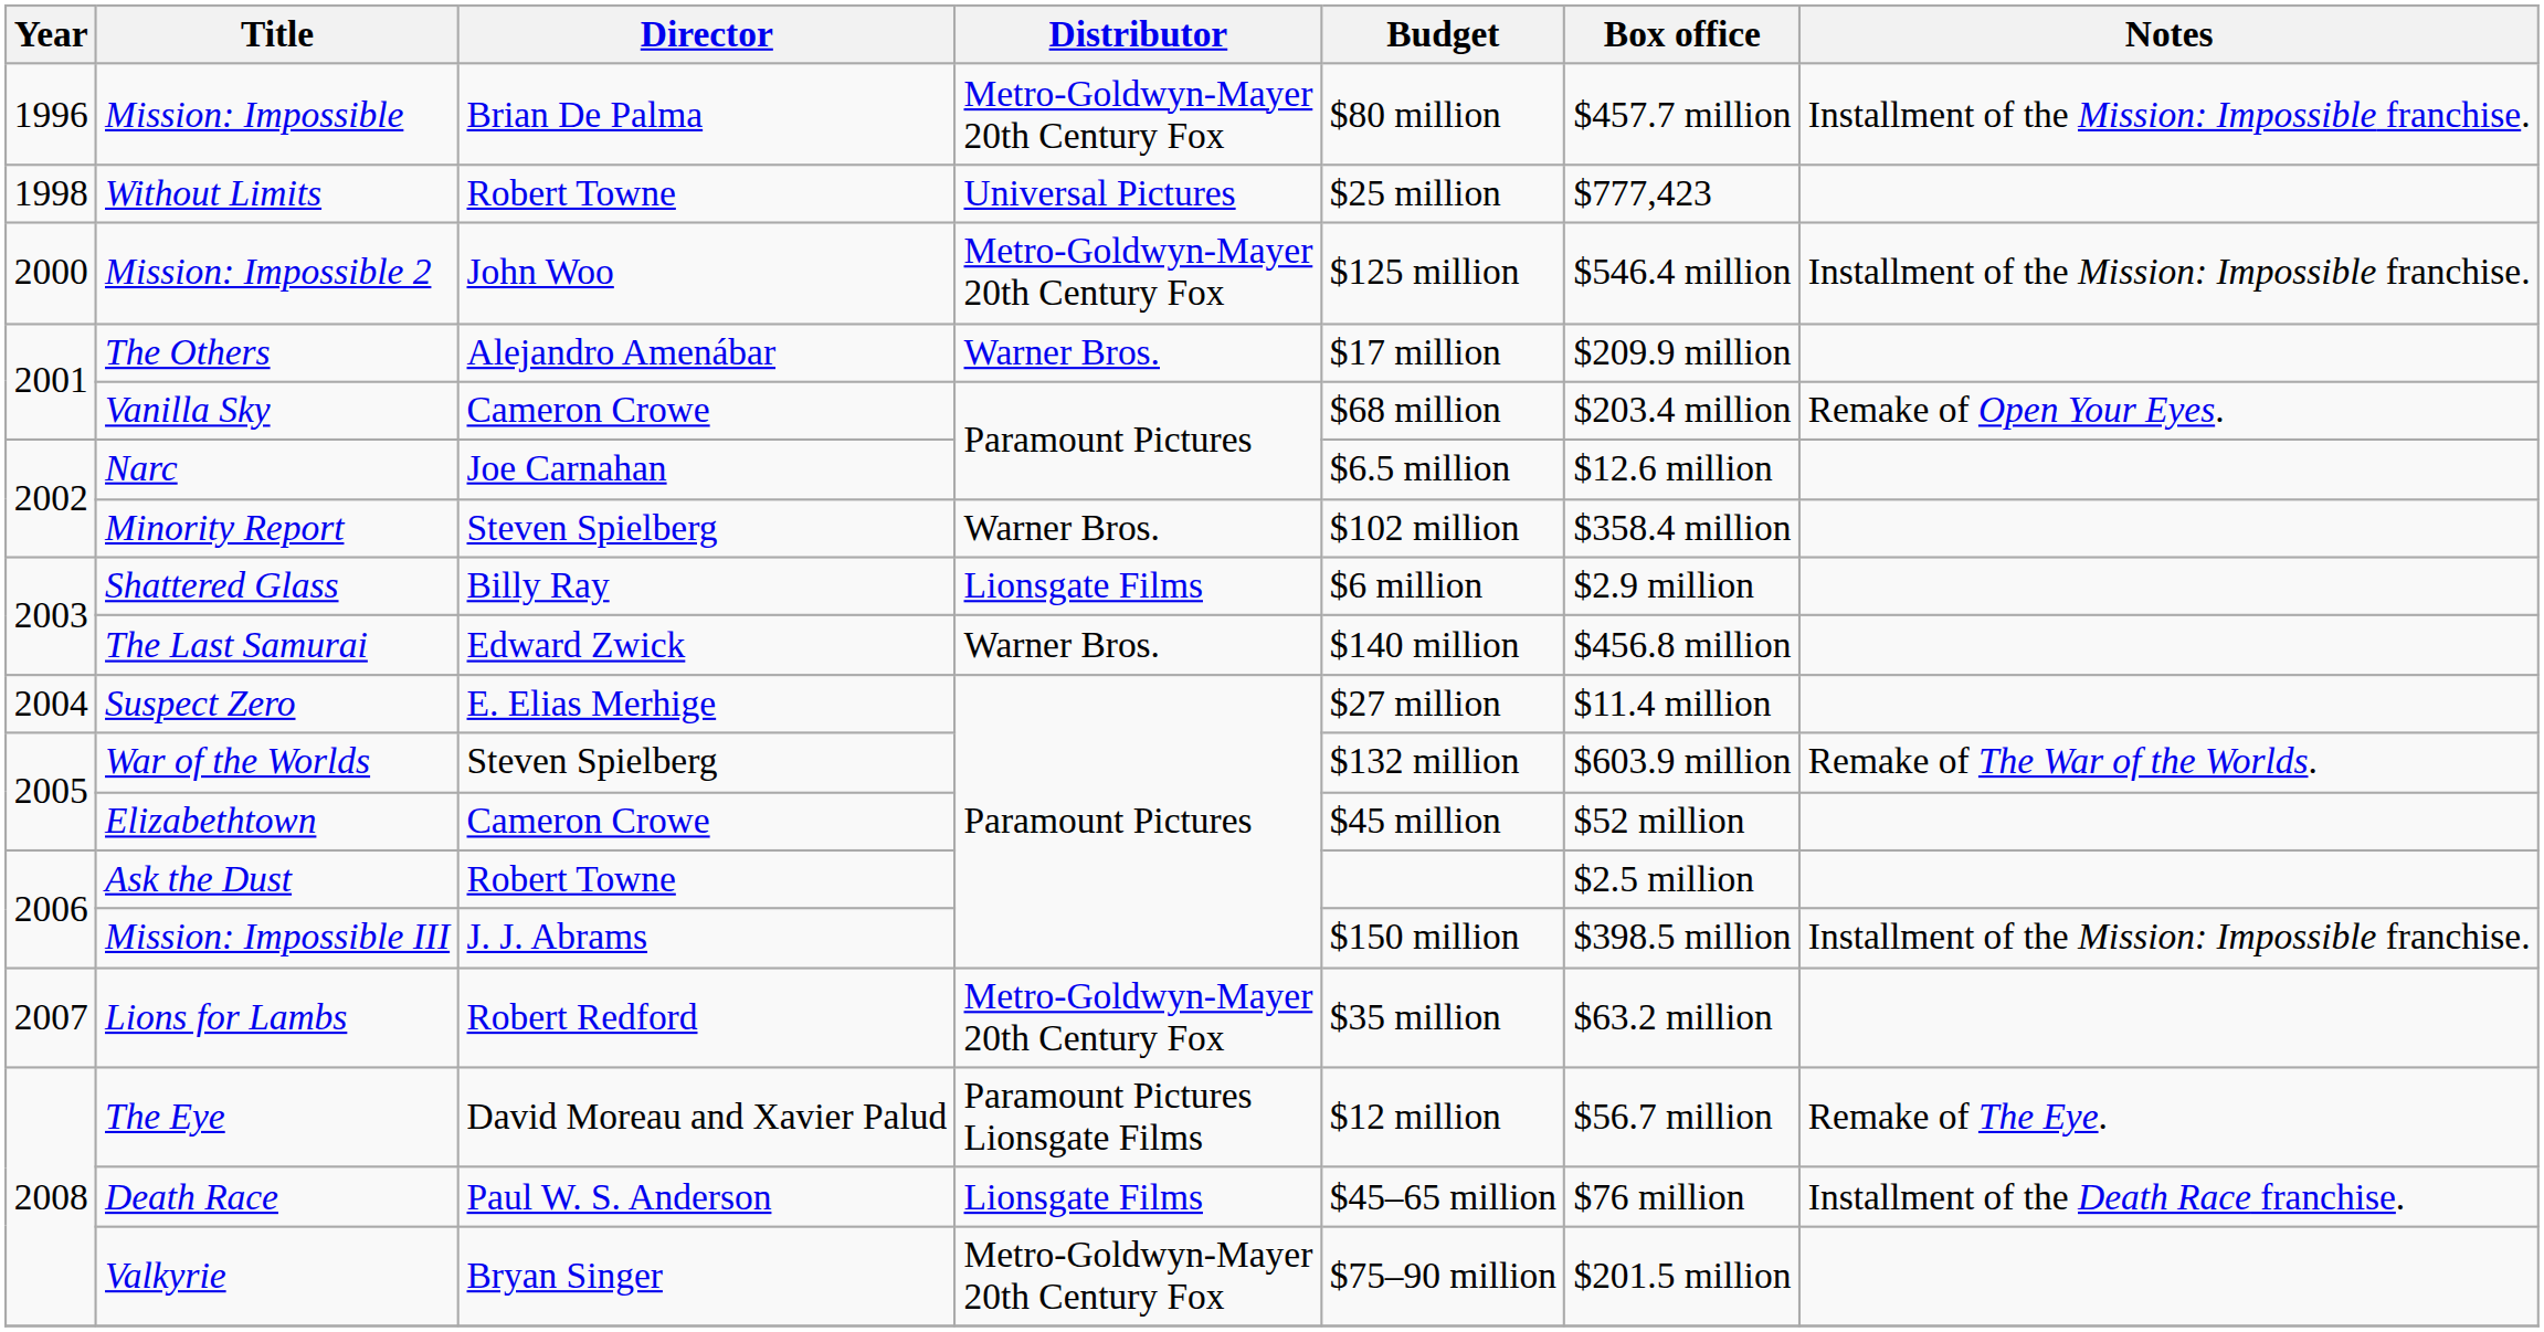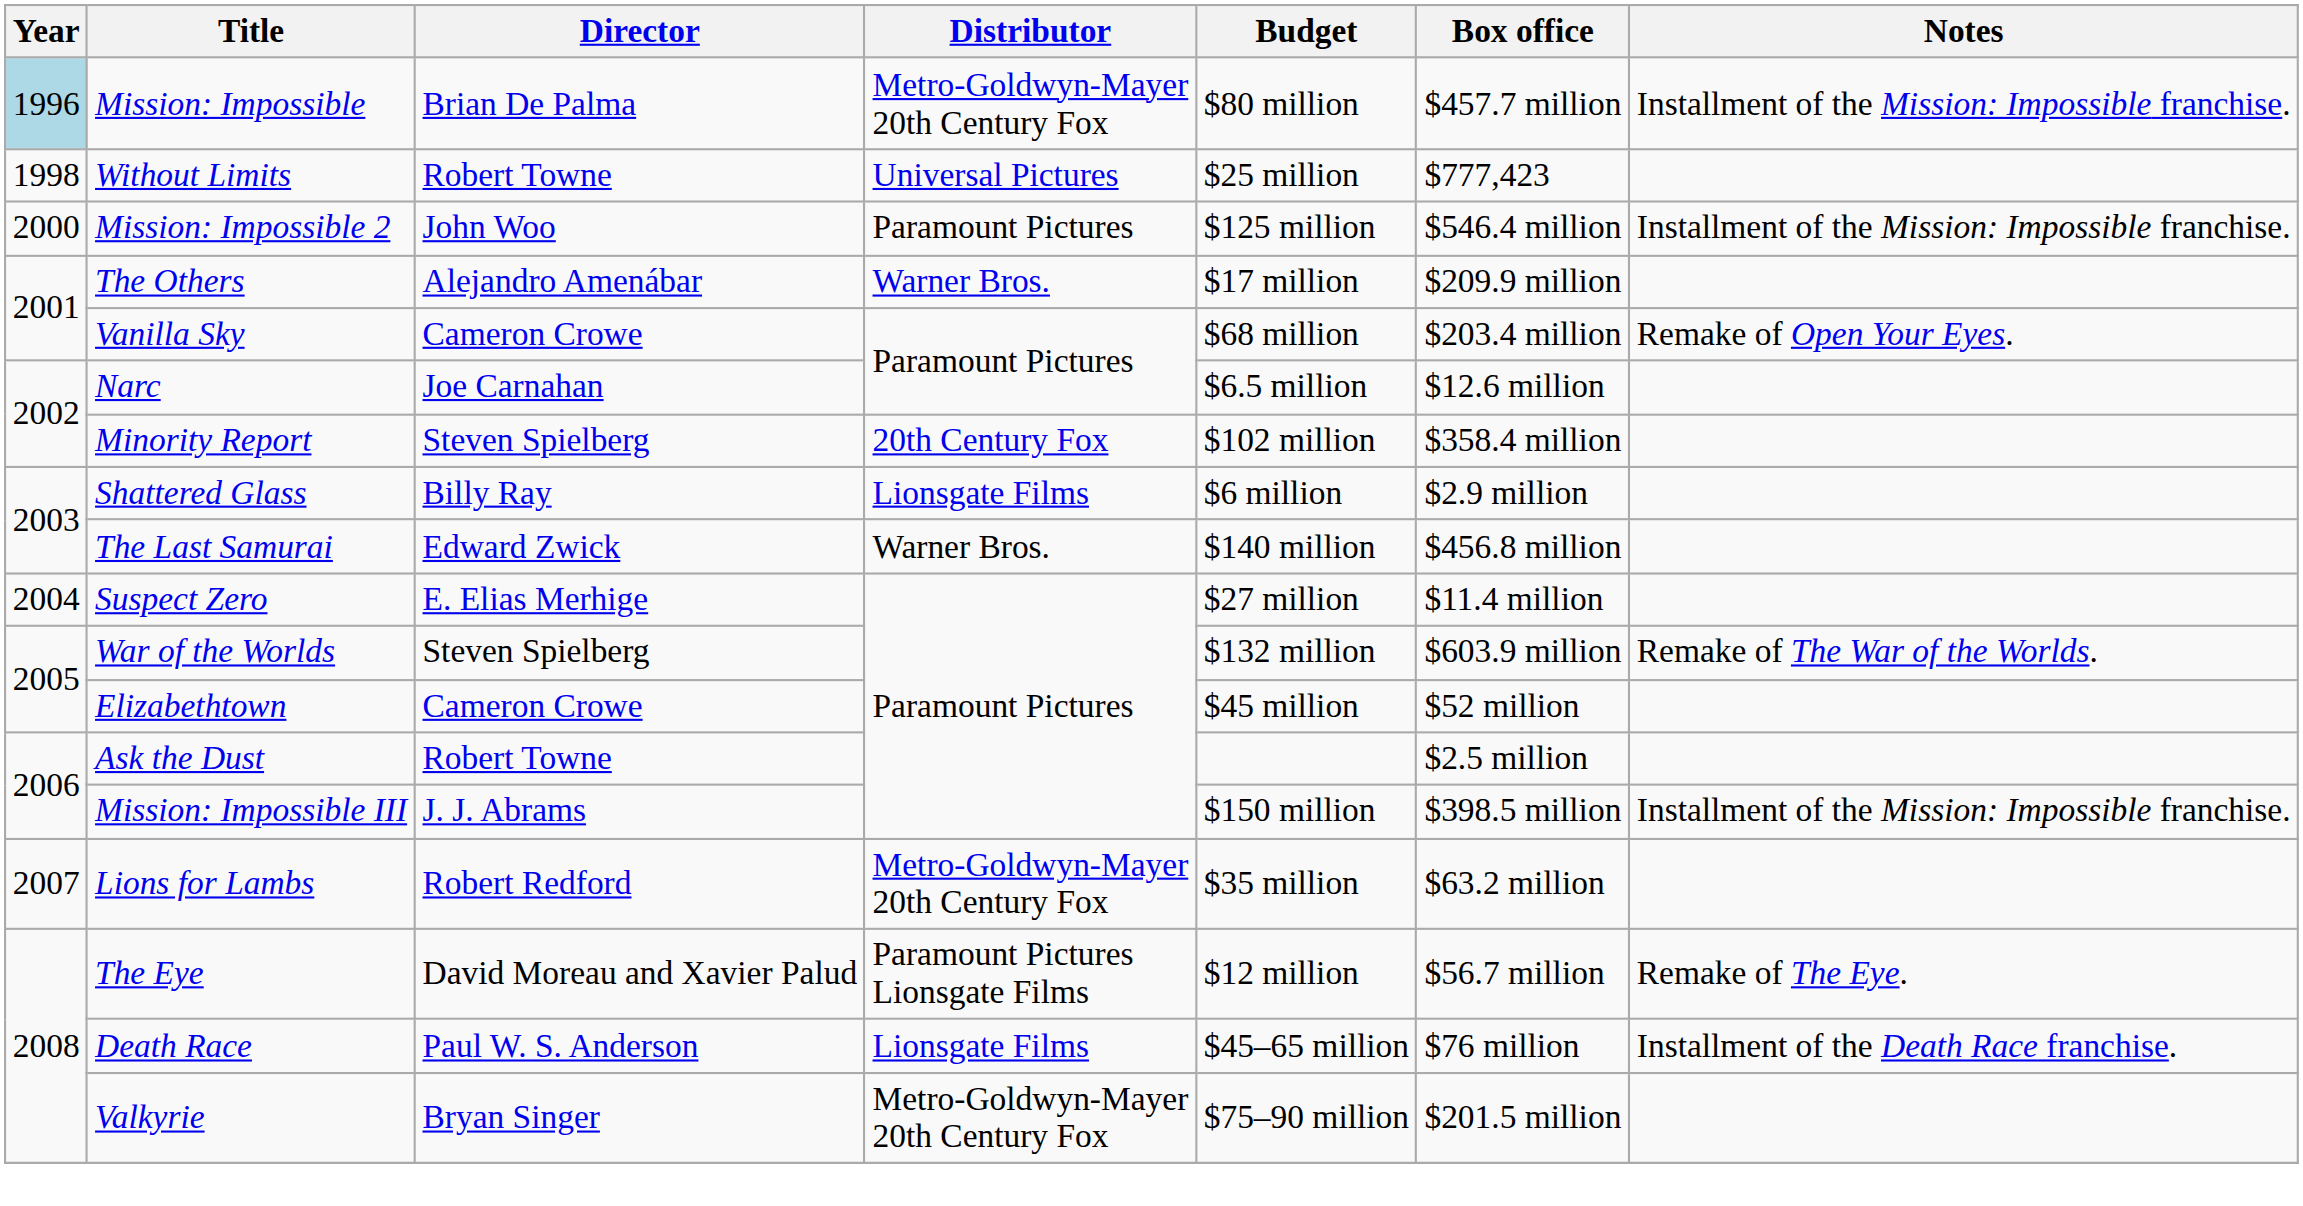 <table class="wikitable">
 <tr>
 <th>Year</th>
 <th>Title</th>
 <th><a href='#'>Director</a></th>
 <th><a href='#'>Distributor</a></th>
 <th>Budget</th>
 <th>Box office</th>
 <th>Notes</th>
 </tr>
 <tr>
-<td>1996</td>
+<td style="background: lightblue;">1996</td>
 <td><a href='#'><em>Mission: Impossible</em></a></td>
 <td><a href='#'>Brian De Palma</a></td>
 <td><a href='#'>Metro-Goldwyn-Mayer</a> <br>20th Century Fox </td>
 <td>$80 million</td>
 <td>$457.7 million</td>
 <td>Installment of the <a href='#'><em>Mission: Impossible</em> franchise</a>.</td>
 </tr>
 <tr>
 <td>1998</td>
 <td><em><a href='#'>Without Limits</a></em></td>
 <td><a href='#'>Robert Towne</a></td>
 <td><a href='#'>Universal Pictures</a></td>
 <td>$25 million</td>
 <td>$777,423</td>
 <td></td>
 </tr>
 <tr>
 <td>2000</td>
 <td><em><a href='#'>Mission: Impossible 2</a></em></td>
 <td><a href='#'>John Woo</a></td>
-<td><a href='#'>Metro-Goldwyn-Mayer</a> <br>20th Century Fox </td>
+<td>Paramount Pictures</td>
 <td>$125 million</td>
 <td>$546.4 million</td>
 <td>Installment of the <em>Mission: Impossible</em> franchise.</td>
 </tr>
 <tr>
 <td rowspan="2">2001</td>
 <td><a href='#'><em>The Others</em></a></td>
 <td><a href='#'>Alejandro Amenábar</a></td>
 <td><a href='#'>Warner Bros.</a></td>
 <td>$17 million</td>
 <td>$209.9 million</td>
 <td></td>
 </tr>
 <tr>
 <td><em><a href='#'>Vanilla Sky</a></em></td>
 <td><a href='#'>Cameron Crowe</a></td>
 <td rowspan="2">Paramount Pictures</td>
 <td>$68 million</td>
 <td>$203.4 million</td>
 <td>Remake of <a href='#'><em>Open Your Eyes</em></a>.</td>
 </tr>
 <tr>
 <td rowspan="2">2002</td>
 <td><a href='#'><em>Narc</em></a></td>
 <td><a href='#'>Joe Carnahan</a></td>
 <td>$6.5 million</td>
 <td>$12.6 million</td>
 <td></td>
 </tr>
 <tr>
 <td><a href='#'><em>Minority Report</em></a></td>
 <td><a href='#'>Steven Spielberg</a></td>
-<td>Warner Bros.</td>
+<td><a href='#'>20th Century Fox</a></td>
 <td>$102 million</td>
 <td>$358.4 million</td>
 <td></td>
 </tr>
 <tr>
 <td rowspan="2">2003</td>
 <td><a href='#'><em>Shattered Glass</em></a></td>
 <td><a href='#'>Billy Ray</a></td>
 <td><a href='#'>Lionsgate Films</a></td>
 <td>$6 million</td>
 <td>$2.9 million</td>
 <td></td>
 </tr>
 <tr>
 <td><em><a href='#'>The Last Samurai</a></em></td>
 <td><a href='#'>Edward Zwick</a></td>
 <td>Warner Bros.</td>
 <td>$140 million</td>
 <td>$456.8 million</td>
 <td></td>
 </tr>
 <tr>
 <td>2004</td>
 <td><em><a href='#'>Suspect Zero</a></em></td>
 <td><a href='#'>E. Elias Merhige</a></td>
 <td rowspan="5">Paramount Pictures</td>
 <td>$27 million</td>
 <td>$11.4 million</td>
 <td></td>
 </tr>
 <tr>
 <td rowspan="2">2005</td>
 <td><a href='#'><em>War of the Worlds</em></a></td>
 <td>Steven Spielberg</td>
 <td>$132 million</td>
 <td>$603.9 million</td>
 <td>Remake of <a href='#'><em>The War of the Worlds</em></a>.</td>
 </tr>
 <tr>
 <td><a href='#'><em>Elizabethtown</em></a></td>
 <td><a href='#'>Cameron Crowe</a></td>
 <td>$45 million</td>
 <td>$52 million</td>
 <td></td>
 </tr>
 <tr>
 <td rowspan="2">2006</td>
 <td><em><a href='#'>Ask the Dust</a></em></td>
 <td><a href='#'>Robert Towne</a></td>
 <td></td>
 <td>$2.5 million</td>
 <td></td>
 </tr>
 <tr>
 <td><em><a href='#'>Mission: Impossible III</a></em></td>
 <td><a href='#'>J. J. Abrams</a></td>
 <td>$150 million</td>
 <td>$398.5 million</td>
 <td>Installment of the <em>Mission: Impossible</em> franchise.</td>
 </tr>
 <tr>
 <td>2007</td>
 <td><em><a href='#'>Lions for Lambs</a></em></td>
 <td><a href='#'>Robert Redford</a></td>
 <td><a href='#'>Metro-Goldwyn-Mayer</a> <br>20th Century Fox </td>
 <td>$35 million</td>
 <td>$63.2 million</td>
 <td></td>
 </tr>
 <tr>
 <td rowspan="3">2008</td>
 <td><a href='#'><em>The Eye</em></a></td>
 <td>David Moreau and Xavier Palud</td>
 <td>Paramount Pictures<br>Lionsgate Films</td>
 <td>$12 million</td>
 <td>$56.7 million</td>
 <td>Remake of <a href='#'><em>The Eye</em></a>.</td>
 </tr>
 <tr>
 <td><a href='#'><em>Death Race</em></a></td>
 <td><a href='#'>Paul W. S. Anderson</a></td>
 <td><a href='#'>Lionsgate Films</a></td>
 <td>$45–65 million</td>
 <td>$76 million</td>
 <td>Installment of the <a href='#'><em>Death Race</em> franchise</a>.</td>
 </tr>
 <tr>
 <td><a href='#'><em>Valkyrie</em></a></td>
 <td><a href='#'>Bryan Singer</a></td>
 <td>Metro-Goldwyn-Mayer <br>20th Century Fox </td>
 <td>$75–90 million</td>
 <td>$201.5 million</td>
 <td></td>
 </tr>
 <tr>
 </tr>
 </table>
